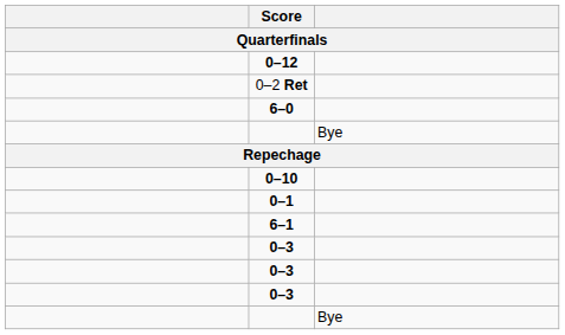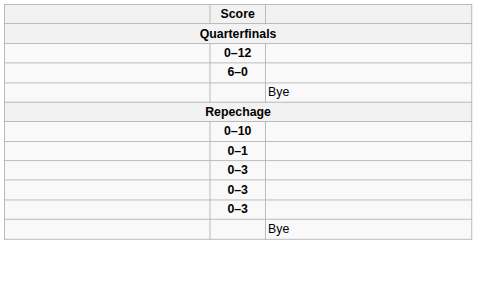 <table class="wikitable" style="text-align: left;">
 <tr>
 <th align="right" width="270"></th>
 <th width="65">Score</th>
 <th align="left" width="270"></th>
 </tr>
 <tr>
 <th colspan="3">Quarterfinals</th>
 </tr>
 <tr>
 <td></td>
 <td align=center><strong>0–12</strong></td>
-<td><strong></strong></td>
-</tr>
-<tr>
-<td></td>
-<td align=center>0–2 <strong>Ret</strong></td>
 <td><strong></strong></td>
 </tr>
 <tr>
 <td><strong></strong></td>
 <td align=center><strong>6–0</strong></td>
 <td></td>
 </tr>
 <tr>
 <td><strong></strong></td>
 <td align=center></td>
 <td>Bye</td>
 </tr>
 <tr>
 <th colspan="3">Repechage</th>
 </tr>
 <tr>
 <td></td>
 <td align=center><strong>0–10</strong></td>
 <td><strong></strong></td>
 </tr>
 <tr>
 <td></td>
 <td align=center><strong>0–1</strong></td>
 <td><strong></strong></td>
 </tr>
 <tr>
-<td><strong></strong></td>
-<td align=center><strong>6–1</strong></td>
-<td></td>
-</tr>
-<tr>
 <td></td>
 <td align=center><strong>0–3</strong></td>
 <td><strong></strong></td>
 </tr>
 <tr>
 <td></td>
 <td align=center><strong>0–3</strong></td>
 <td><strong></strong></td>
 </tr>
 <tr>
 <td></td>
 <td align=center><strong>0–3</strong></td>
 <td><strong></strong></td>
 </tr>
 <tr>
 <td><strong></strong></td>
 <td align=center></td>
 <td>Bye</td>
 </tr>
 </table>
